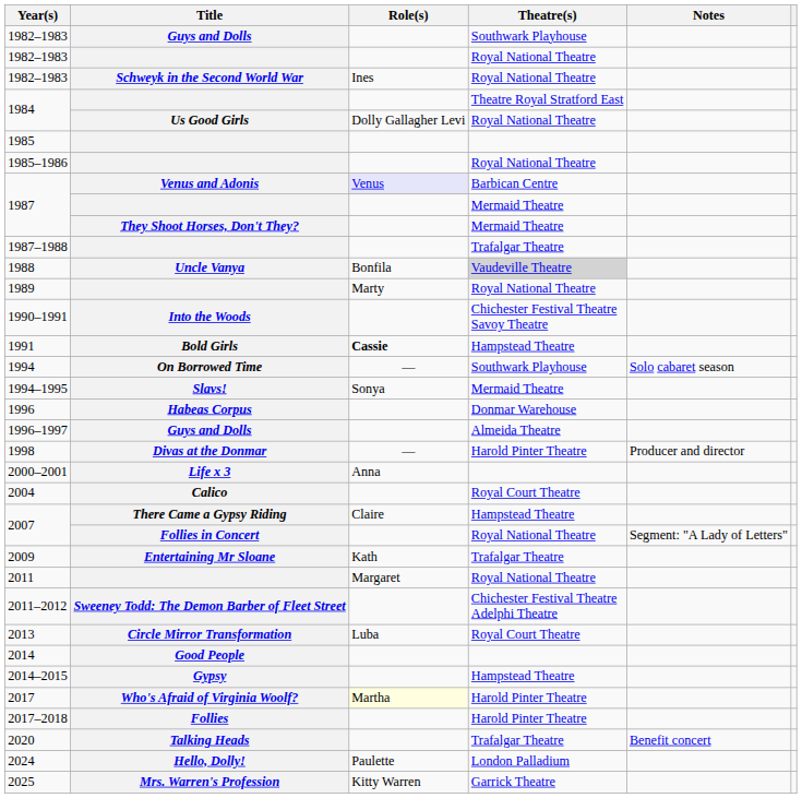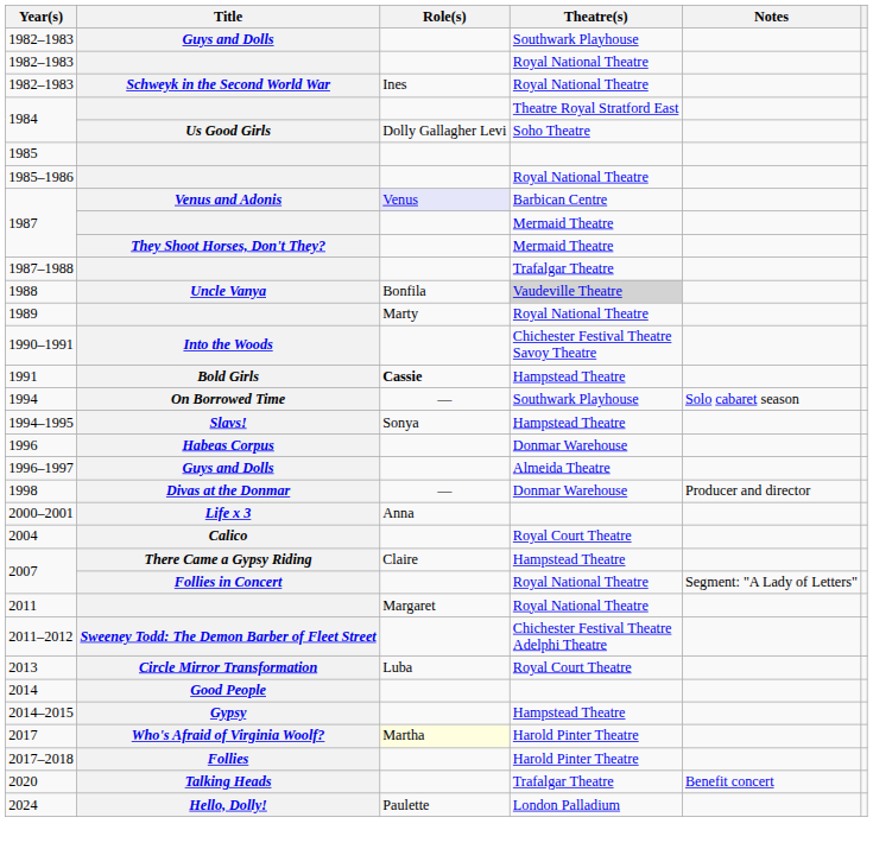 <table class="wikitable plainrowheaders sortable">
 <tr>
 <th scope="col">Year(s)</th>
 <th scope="col">Title</th>
 <th scope="col">Role(s)</th>
 <th scope="col">Theatre(s)</th>
 <th scope="col" class="unsortable">Notes</th>
 <th scope="col" class="unsortable"></th>
 </tr>
 <tr>
 <td>1982–1983</td>
 <th scope="row"><em><a href='#'>Guys and Dolls</a></em></th>
 <td></td>
 <td><a href='#'>Southwark Playhouse</a></td>
 <td></td>
 <td style="text-align:center;"></td>
 </tr>
 <tr>
 <td>1982–1983</td>
 <th scope="row"><em></em></th>
 <td></td>
 <td><a href='#'>Royal National Theatre</a></td>
 <td></td>
 <td style="text-align:center;"></td>
 </tr>
 <tr>
 <td>1982–1983</td>
 <th scope="row"><em><a href='#'>Schweyk in the Second World War</a></em></th>
 <td>Ines</td>
 <td><a href='#'>Royal National Theatre</a></td>
 <td></td>
 <td style="text-align:center;"></td>
 </tr>
 <tr>
 <td rowspan="2">1984</td>
 <th scope="row"><em></em></th>
 <td></td>
 <td><a href='#'>Theatre Royal Stratford East</a></td>
 <td></td>
 <td style="text-align:center;"></td>
 </tr>
 <tr>
 <th scope="row"><em>Us Good Girls</em></th>
 <td>Dolly Gallagher Levi</td>
-<td><a href='#'>Royal National Theatre</a></td>
+<td><a href='#'>Soho Theatre</a></td>
 <td></td>
 <td style="text-align:center;"></td>
 </tr>
 <tr>
 <td>1985</td>
 <th scope="row"><em></em></th>
 <td></td>
 <td></td>
 <td></td>
 <td style="text-align:center;"></td>
 </tr>
 <tr>
 <td>1985–1986</td>
 <th scope="row"><em></em></th>
 <td></td>
 <td><a href='#'>Royal National Theatre</a></td>
 <td></td>
 <td style="text-align:center;"></td>
 </tr>
 <tr>
 <td rowspan="3">1987</td>
 <th scope="row"><em><a href='#'>Venus and Adonis</a></em></th>
 <td style="background: lavender;"><a href='#'>Venus</a></td>
 <td><a href='#'>Barbican Centre</a></td>
 <td></td>
 <td style="text-align:center;"></td>
 </tr>
 <tr>
 <th scope="row"><em></em></th>
 <td></td>
 <td><a href='#'>Mermaid Theatre</a></td>
 <td></td>
 <td style="text-align:center;"></td>
 </tr>
 <tr>
 <th scope="row"><em><a href='#'>They Shoot Horses, Don't They?</a></em></th>
 <td></td>
 <td><a href='#'>Mermaid Theatre</a></td>
 <td></td>
 <td style="text-align:center;"></td>
 </tr>
 <tr>
 <td>1987–1988</td>
 <th scope="row"><em></em></th>
 <td></td>
 <td><a href='#'>Trafalgar Theatre</a></td>
 <td></td>
 <td style="text-align:center;"></td>
 </tr>
 <tr>
 <td>1988</td>
 <th scope="row"><em><a href='#'>Uncle Vanya</a></em></th>
 <td>Bonfila</td>
 <td style="background: lightgrey;"><a href='#'>Vaudeville Theatre</a></td>
 <td></td>
 <td style="text-align:center;"></td>
 </tr>
 <tr>
 <td>1989</td>
 <th scope="row"><em></em></th>
 <td>Marty</td>
 <td><a href='#'>Royal National Theatre</a></td>
 <td></td>
 <td style="text-align:center;"></td>
 </tr>
 <tr>
 <td>1990–1991</td>
 <th scope="row"><em><a href='#'>Into the Woods</a></em></th>
 <td></td>
 <td><a href='#'>Chichester Festival Theatre</a><br><a href='#'>Savoy Theatre</a></td>
 <td></td>
 <td style="text-align:center;"></td>
 </tr>
 <tr>
 <td>1991</td>
 <th scope="row"><em>Bold Girls</em></th>
 <td><strong>Cassie</strong></td>
 <td><a href='#'>Hampstead Theatre</a></td>
 <td></td>
 <td style="text-align:center;"></td>
 </tr>
 <tr>
 <td>1994</td>
 <th scope="row"><em>On Borrowed Time</em></th>
 <td style="text-align:center;">—</td>
 <td><a href='#'>Southwark Playhouse</a></td>
 <td><a href='#'>Solo</a> <a href='#'>cabaret</a> season</td>
 <td style="text-align:center;"></td>
 </tr>
 <tr>
 <td>1994–1995</td>
 <th scope="row"><em><a href='#'>Slavs!</a></em></th>
 <td>Sonya</td>
-<td><a href='#'>Mermaid Theatre</a></td>
+<td><a href='#'>Hampstead Theatre</a></td>
 <td></td>
 <td style="text-align:center;"></td>
 </tr>
 <tr>
 <td>1996</td>
 <th scope="row"><em><a href='#'>Habeas Corpus</a></em></th>
 <td></td>
 <td><a href='#'>Donmar Warehouse</a></td>
 <td></td>
 <td style="text-align:center;"></td>
 </tr>
 <tr>
 <td>1996–1997</td>
 <th scope="row"><em><a href='#'>Guys and Dolls</a></em></th>
 <td></td>
 <td><a href='#'>Almeida Theatre</a></td>
 <td></td>
 <td style="text-align:center;"></td>
 </tr>
 <tr>
 <td>1998</td>
 <th scope="row"><em><a href='#'>Divas at the Donmar</a></em></th>
 <td style="text-align:center;">—</td>
-<td><a href='#'>Harold Pinter Theatre</a></td>
+<td><a href='#'>Donmar Warehouse</a></td>
 <td>Producer and director</td>
 <td style="text-align:center;"></td>
 </tr>
 <tr>
 <td>2000–2001</td>
 <th scope="row"><em><a href='#'>Life x 3</a></em></th>
 <td>Anna</td>
 <td></td>
 <td></td>
 <td style="text-align:center;"><br></td>
 </tr>
 <tr>
 <td>2004</td>
 <th scope="row"><em>Calico</em></th>
 <td></td>
 <td><a href='#'>Royal Court Theatre</a></td>
 <td></td>
 <td style="text-align:center;"></td>
 </tr>
 <tr>
 <td rowspan="2">2007</td>
 <th scope="row"><em>There Came a Gypsy Riding</em></th>
 <td>Claire</td>
 <td><a href='#'>Hampstead Theatre</a></td>
 <td></td>
 <td style="text-align:center;"></td>
 </tr>
 <tr>
 <th scope="row"><em><a href='#'>Follies in Concert</a></em></th>
 <td></td>
 <td><a href='#'>Royal National Theatre</a></td>
 <td>Segment: "A Lady of Letters"</td>
-<td style="text-align:center;"></td>
-</tr>
-<tr>
-<td>2009</td>
-<th scope="row"><em><a href='#'>Entertaining Mr Sloane</a></em></th>
-<td>Kath</td>
-<td><a href='#'>Trafalgar Theatre</a></td>
-<td></td>
 <td style="text-align:center;"></td>
 </tr>
 <tr>
 <td>2011</td>
 <th scope="row"><em></em></th>
 <td>Margaret</td>
 <td><a href='#'>Royal National Theatre</a></td>
 <td></td>
 <td style="text-align:center;"></td>
 </tr>
 <tr>
 <td>2011–2012</td>
 <th scope="row"><em><a href='#'>Sweeney Todd: The Demon Barber of Fleet Street</a></em></th>
 <td></td>
 <td><a href='#'>Chichester Festival Theatre</a><br><a href='#'>Adelphi Theatre</a></td>
 <td></td>
 <td style="text-align:center;"></td>
 </tr>
 <tr>
 <td>2013</td>
 <th scope="row"><em><a href='#'>Circle Mirror Transformation</a></em></th>
 <td>Luba</td>
 <td><a href='#'>Royal Court Theatre</a></td>
 <td></td>
 <td style="text-align:center;"></td>
 </tr>
 <tr>
 <td>2014</td>
 <th scope="row"><em><a href='#'>Good People</a></em></th>
 <td></td>
 <td></td>
 <td></td>
 <td style="text-align:center;"><br></td>
 </tr>
 <tr>
 <td>2014–2015</td>
 <th scope="row"><em><a href='#'>Gypsy</a></em></th>
 <td></td>
 <td><a href='#'>Hampstead Theatre</a></td>
 <td></td>
 <td style="text-align:center;"></td>
 </tr>
 <tr>
 <td>2017</td>
 <th scope="row"><em><a href='#'>Who's Afraid of Virginia Woolf?</a></em></th>
 <td style="background: lightyellow;">Martha</td>
 <td><a href='#'>Harold Pinter Theatre</a></td>
 <td></td>
 <td style="text-align:center;"></td>
 </tr>
 <tr>
 <td>2017–2018</td>
 <th scope="row"><em><a href='#'>Follies</a></em></th>
 <td></td>
 <td><a href='#'>Harold Pinter Theatre</a></td>
 <td></td>
 <td style="text-align:center;"></td>
 </tr>
 <tr>
 <td>2020</td>
 <th scope="row"><em><a href='#'>Talking Heads</a></em></th>
 <td></td>
 <td><a href='#'>Trafalgar Theatre</a></td>
 <td><a href='#'>Benefit concert</a></td>
 <td style="text-align:center;"></td>
 </tr>
 <tr>
 <td>2024</td>
 <th scope="row"><em><a href='#'>Hello, Dolly!</a></em></th>
 <td>Paulette</td>
 <td><a href='#'>London Palladium</a></td>
 <td></td>
 <td style="text-align:center;"></td>
 </tr>
-<tr>
-<td>2025</td>
-<th scope="row"><em><a href='#'>Mrs. Warren's Profession</a></em></th>
-<td>Kitty Warren</td>
-<td><a href='#'>Garrick Theatre</a></td>
-<td></td>
-<td style="text-align:center;"></td>
-</tr>
 </table>
